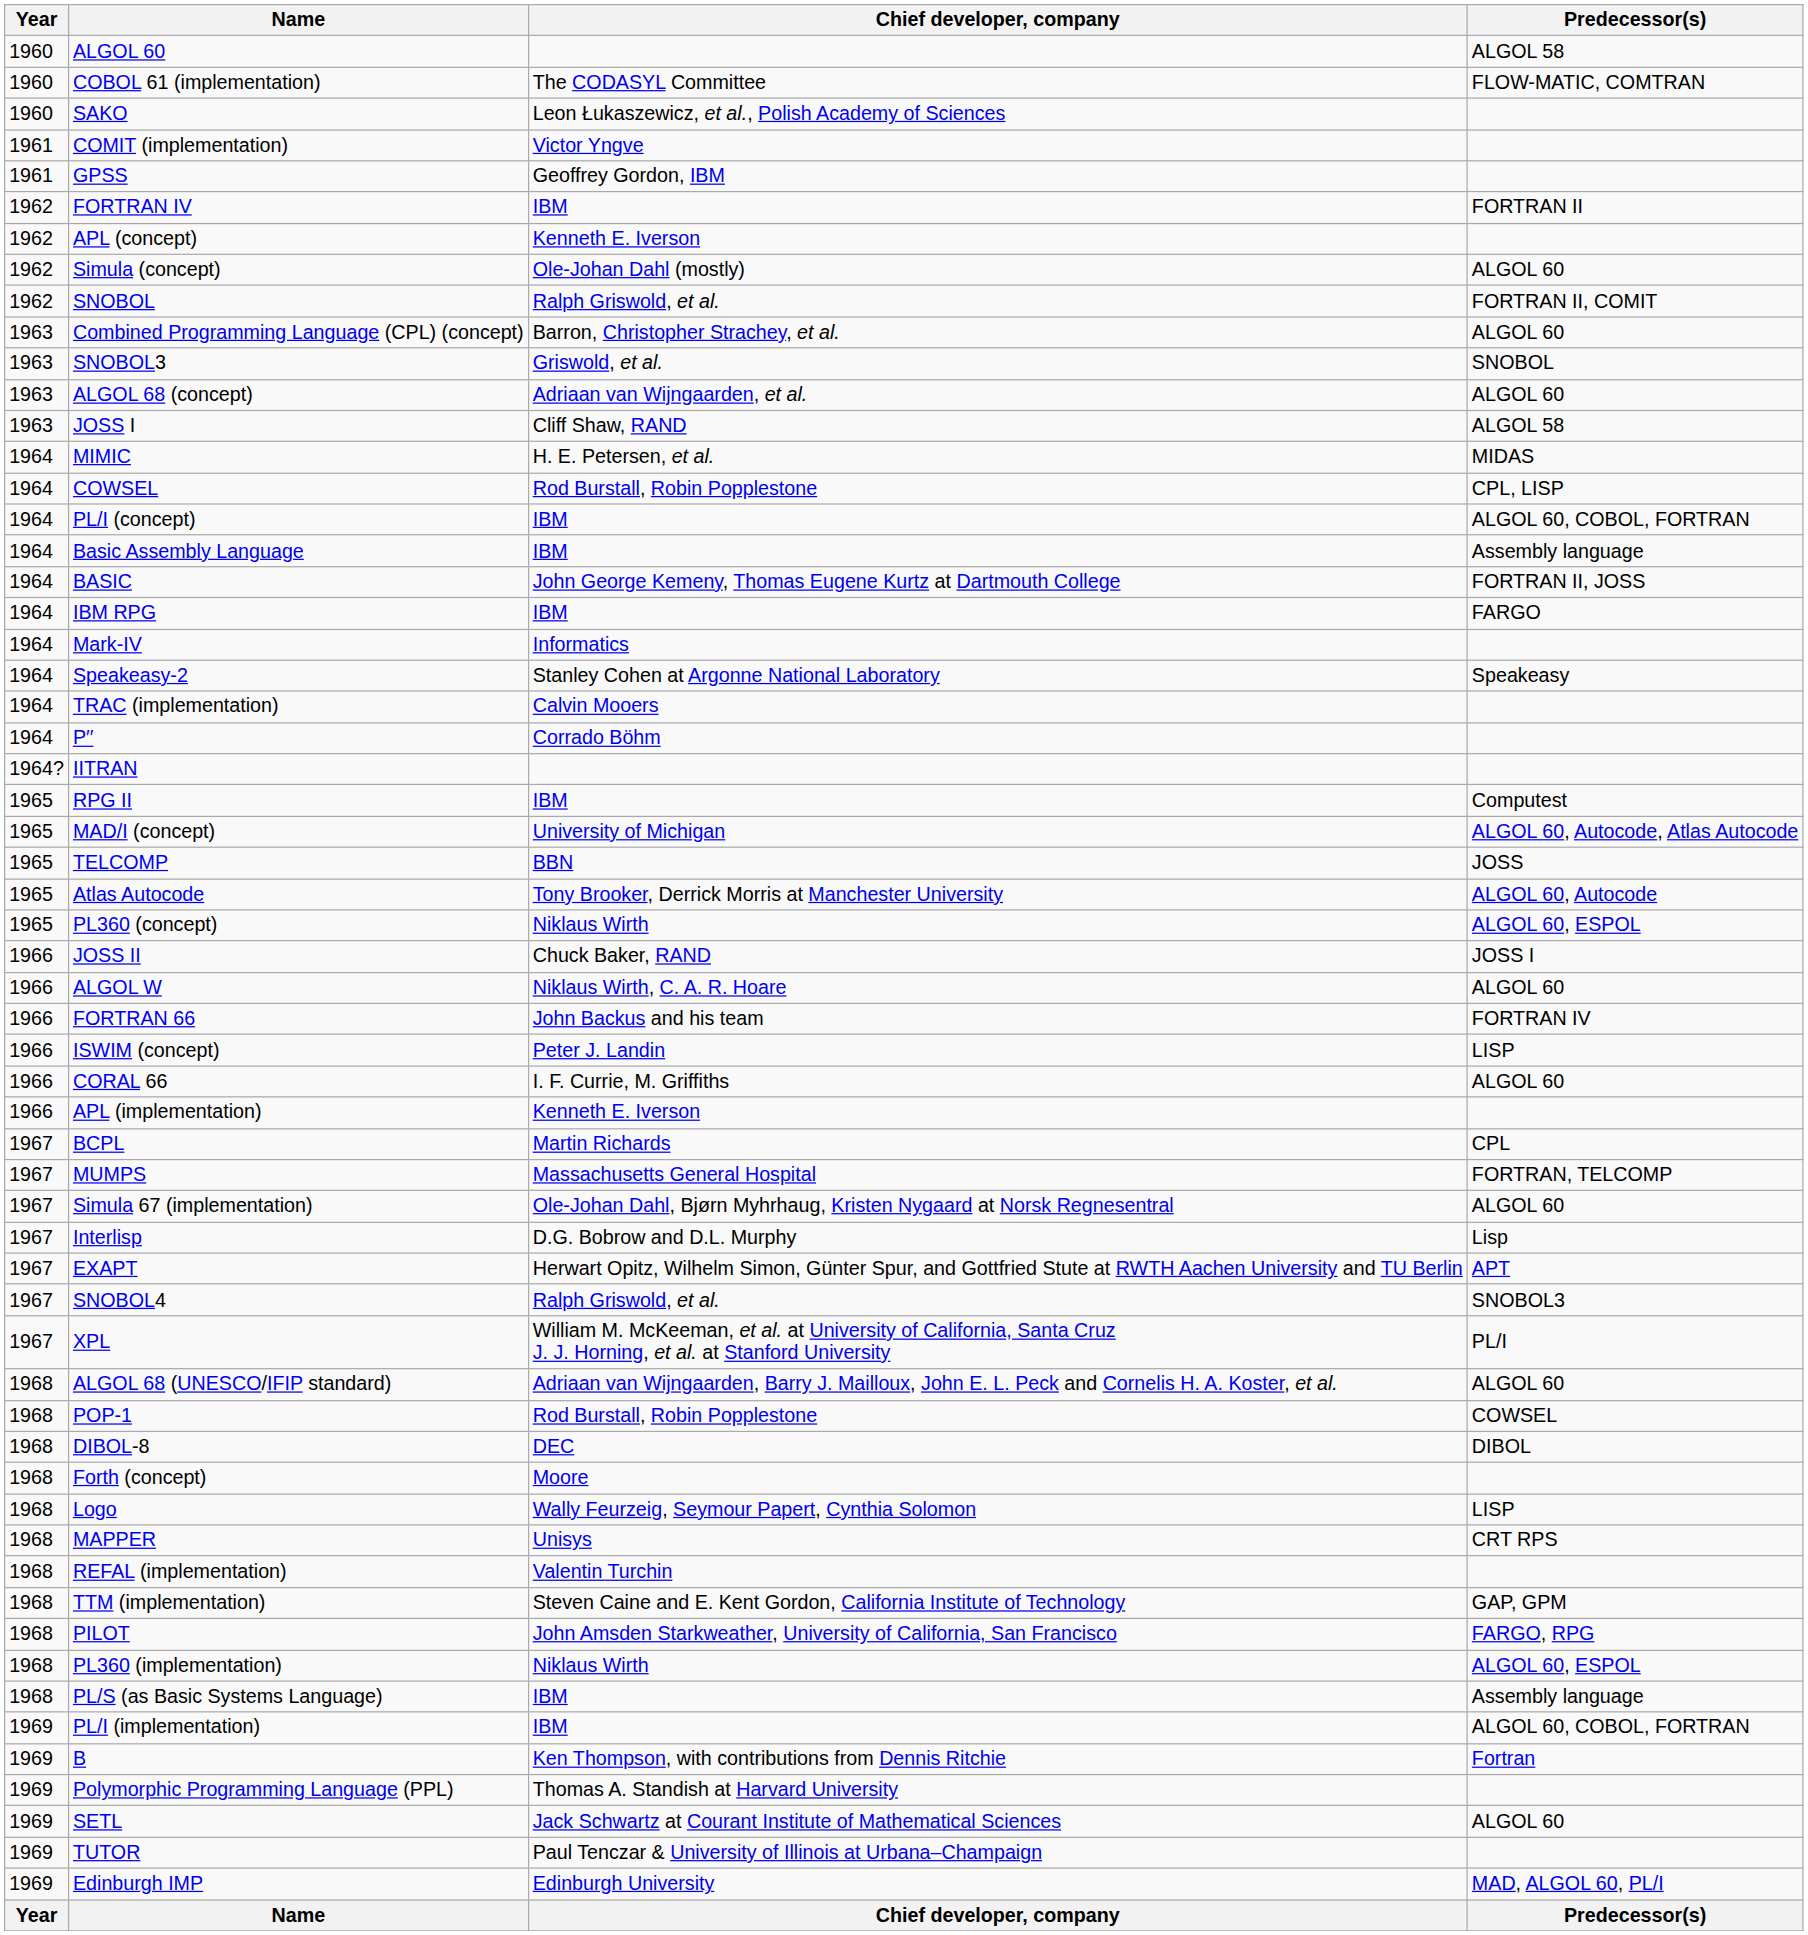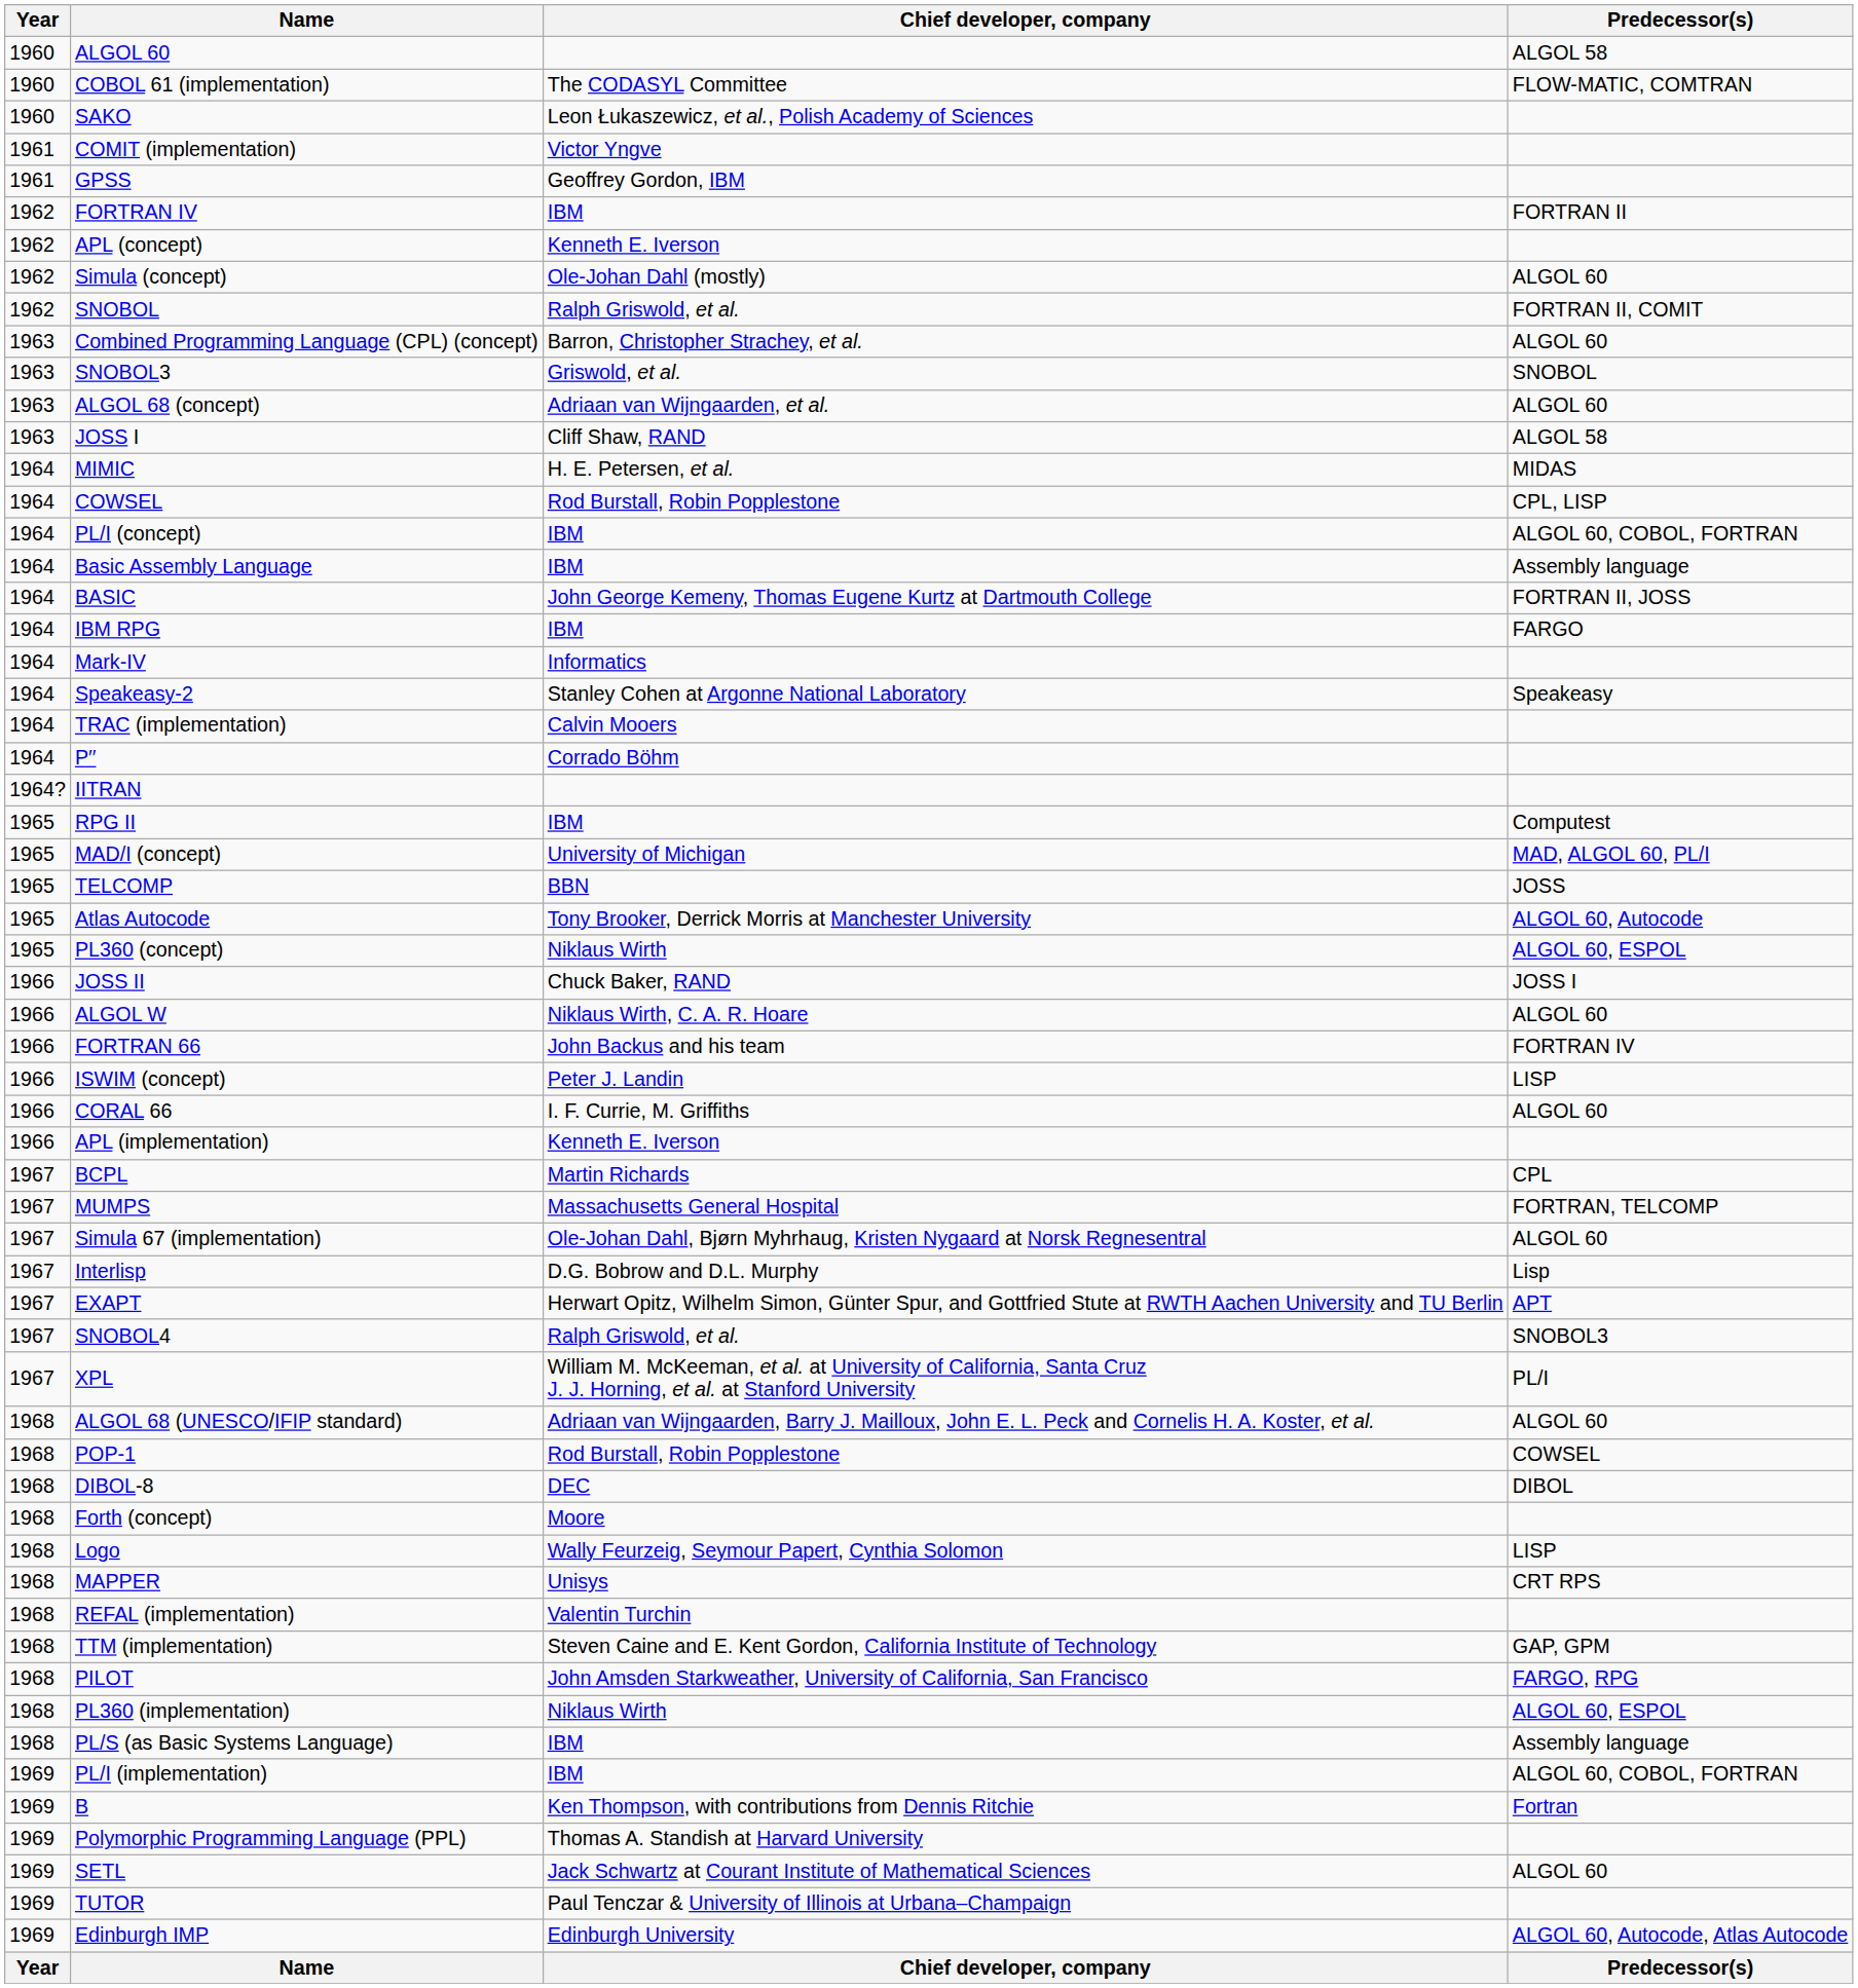 <table class="wikitable sortable">
 <tr>
 <th>Year</th>
 <th>Name</th>
 <th>Chief developer, company</th>
 <th>Predecessor(s)</th>
 </tr>
 <tr>
 <td>1960</td>
 <td><a href='#'>ALGOL 60</a></td>
 <td></td>
 <td>ALGOL 58</td>
 </tr>
 <tr>
 <td>1960</td>
 <td><a href='#'>COBOL</a> 61 (implementation)</td>
 <td>The <a href='#'>CODASYL</a> Committee</td>
 <td>FLOW-MATIC, COMTRAN</td>
 </tr>
 <tr>
 <td>1960</td>
 <td><a href='#'>SAKO</a></td>
 <td>Leon Łukaszewicz, <em>et al.</em>, <a href='#'>Polish Academy of Sciences</a></td>
 <td></td>
 </tr>
 <tr>
 <td>1961</td>
 <td><a href='#'>COMIT</a> (implementation)</td>
 <td><a href='#'>Victor Yngve</a></td>
 <td></td>
 </tr>
 <tr>
 <td>1961</td>
 <td><a href='#'>GPSS</a></td>
 <td>Geoffrey Gordon, <a href='#'>IBM</a></td>
 <td></td>
 </tr>
 <tr>
 <td>1962</td>
 <td><a href='#'>FORTRAN IV</a></td>
 <td><a href='#'>IBM</a></td>
 <td>FORTRAN II</td>
 </tr>
 <tr>
 <td>1962</td>
 <td><a href='#'>APL</a> (concept)</td>
 <td><a href='#'>Kenneth E. Iverson</a></td>
 <td></td>
 </tr>
 <tr>
 <td>1962</td>
 <td><a href='#'>Simula</a> (concept)</td>
 <td><a href='#'>Ole-Johan Dahl</a> (mostly)</td>
 <td>ALGOL 60</td>
 </tr>
 <tr>
 <td>1962</td>
 <td><a href='#'>SNOBOL</a></td>
 <td><a href='#'>Ralph Griswold</a>, <em>et al.</em></td>
 <td>FORTRAN II, COMIT</td>
 </tr>
 <tr>
 <td>1963</td>
 <td><a href='#'>Combined Programming Language</a> (CPL) (concept)</td>
 <td>Barron, <a href='#'>Christopher Strachey</a>, <em>et al.</em></td>
 <td>ALGOL 60</td>
 </tr>
 <tr>
 <td>1963</td>
 <td><a href='#'>SNOBOL</a>3</td>
 <td><a href='#'>Griswold</a>, <em>et al.</em></td>
 <td>SNOBOL</td>
 </tr>
 <tr>
 <td>1963</td>
 <td><a href='#'>ALGOL 68</a> (concept)</td>
 <td><a href='#'>Adriaan van Wijngaarden</a>, <em>et al.</em></td>
 <td>ALGOL 60</td>
 </tr>
 <tr>
 <td>1963</td>
 <td><a href='#'>JOSS</a> I</td>
 <td>Cliff Shaw, <a href='#'>RAND</a></td>
 <td>ALGOL 58</td>
 </tr>
 <tr>
 <td>1964</td>
 <td><a href='#'>MIMIC</a></td>
 <td>H. E. Petersen, <em>et al.</em></td>
 <td>MIDAS</td>
 </tr>
 <tr>
 <td>1964</td>
 <td><a href='#'>COWSEL</a></td>
 <td><a href='#'>Rod Burstall</a>, <a href='#'>Robin Popplestone</a></td>
 <td>CPL, LISP</td>
 </tr>
 <tr>
 <td>1964</td>
 <td><a href='#'>PL/I</a> (concept)</td>
 <td><a href='#'>IBM</a></td>
 <td>ALGOL 60, COBOL, FORTRAN</td>
 </tr>
 <tr>
 <td>1964</td>
 <td><a href='#'>Basic Assembly Language</a></td>
 <td><a href='#'>IBM</a></td>
 <td>Assembly language</td>
 </tr>
 <tr>
 <td>1964</td>
 <td><a href='#'>BASIC</a></td>
 <td><a href='#'>John George Kemeny</a>, <a href='#'>Thomas Eugene Kurtz</a> at <a href='#'>Dartmouth College</a></td>
 <td>FORTRAN II, JOSS</td>
 </tr>
 <tr>
 <td>1964</td>
 <td><a href='#'>IBM RPG</a></td>
 <td><a href='#'>IBM</a></td>
 <td>FARGO</td>
 </tr>
 <tr>
 <td>1964</td>
 <td><a href='#'>Mark-IV</a></td>
 <td><a href='#'>Informatics</a></td>
 <td></td>
 </tr>
 <tr>
 <td>1964</td>
 <td><a href='#'>Speakeasy-2</a></td>
 <td>Stanley Cohen at <a href='#'>Argonne National Laboratory</a></td>
 <td>Speakeasy</td>
 </tr>
 <tr>
 <td>1964</td>
 <td><a href='#'>TRAC</a> (implementation)</td>
 <td><a href='#'>Calvin Mooers</a></td>
 <td></td>
 </tr>
 <tr>
 <td>1964</td>
 <td><a href='#'>P′′</a></td>
 <td><a href='#'>Corrado Böhm</a></td>
 <td></td>
 </tr>
 <tr>
 <td>1964?</td>
 <td><a href='#'>IITRAN</a></td>
 <td></td>
 <td></td>
 </tr>
 <tr>
 <td>1965</td>
 <td><a href='#'>RPG II</a></td>
 <td><a href='#'>IBM</a></td>
 <td>Computest</td>
 </tr>
 <tr>
 <td>1965</td>
 <td><a href='#'>MAD/I</a> (concept)</td>
 <td><a href='#'>University of Michigan</a></td>
-<td><a href='#'>ALGOL 60</a>, <a href='#'>Autocode</a>, <a href='#'>Atlas Autocode</a></td>
+<td><a href='#'>MAD</a>, <a href='#'>ALGOL 60</a>, <a href='#'>PL/I</a></td>
 </tr>
 <tr>
 <td>1965</td>
 <td><a href='#'>TELCOMP</a></td>
 <td><a href='#'>BBN</a></td>
 <td>JOSS</td>
 </tr>
 <tr>
 <td>1965</td>
 <td><a href='#'>Atlas Autocode</a></td>
 <td><a href='#'>Tony Brooker</a>, Derrick Morris at <a href='#'>Manchester University</a></td>
 <td><a href='#'>ALGOL 60</a>, <a href='#'>Autocode</a></td>
 </tr>
 <tr>
 <td>1965</td>
 <td><a href='#'>PL360</a> (concept)</td>
 <td><a href='#'>Niklaus Wirth</a></td>
 <td><a href='#'>ALGOL 60</a>, <a href='#'>ESPOL</a></td>
 </tr>
 <tr>
 <td>1966</td>
 <td><a href='#'>JOSS II</a></td>
 <td>Chuck Baker, <a href='#'>RAND</a></td>
 <td>JOSS I</td>
 </tr>
 <tr>
 <td>1966</td>
 <td><a href='#'>ALGOL W</a></td>
 <td><a href='#'>Niklaus Wirth</a>, <a href='#'>C. A. R. Hoare</a></td>
 <td>ALGOL 60</td>
 </tr>
 <tr>
 <td>1966</td>
 <td><a href='#'>FORTRAN 66</a></td>
 <td><a href='#'>John Backus</a> and his team</td>
 <td>FORTRAN IV</td>
 </tr>
 <tr>
 <td>1966</td>
 <td><a href='#'>ISWIM</a> (concept)</td>
 <td><a href='#'>Peter J. Landin</a></td>
 <td>LISP</td>
 </tr>
 <tr>
 <td>1966</td>
 <td><a href='#'>CORAL</a> 66</td>
 <td>I. F. Currie, M. Griffiths</td>
 <td>ALGOL 60</td>
 </tr>
 <tr>
 <td>1966</td>
 <td><a href='#'>APL</a> (implementation)</td>
 <td><a href='#'>Kenneth E. Iverson</a></td>
 <td></td>
 </tr>
 <tr>
 <td>1967</td>
 <td><a href='#'>BCPL</a></td>
 <td><a href='#'>Martin Richards</a></td>
 <td>CPL</td>
 </tr>
 <tr>
 <td>1967</td>
 <td><a href='#'>MUMPS</a></td>
 <td><a href='#'>Massachusetts General Hospital</a></td>
 <td>FORTRAN, TELCOMP</td>
 </tr>
 <tr>
 <td>1967</td>
 <td><a href='#'>Simula</a> 67 (implementation)</td>
 <td><a href='#'>Ole-Johan Dahl</a>, Bjørn Myhrhaug, <a href='#'>Kristen Nygaard</a> at <a href='#'>Norsk Regnesentral</a></td>
 <td>ALGOL 60</td>
 </tr>
 <tr>
 <td>1967</td>
 <td><a href='#'>Interlisp</a></td>
 <td>D.G. Bobrow and D.L. Murphy</td>
 <td>Lisp</td>
 </tr>
 <tr>
 <td>1967</td>
 <td><a href='#'>EXAPT</a></td>
 <td>Herwart Opitz, Wilhelm Simon, Günter Spur, and Gottfried Stute at <a href='#'>RWTH Aachen University</a> and <a href='#'>TU Berlin</a></td>
 <td><a href='#'>APT</a></td>
 </tr>
 <tr>
 <td>1967</td>
 <td><a href='#'>SNOBOL</a>4</td>
 <td><a href='#'>Ralph Griswold</a>, <em>et al.</em></td>
 <td>SNOBOL3</td>
 </tr>
 <tr>
 <td>1967</td>
 <td><a href='#'>XPL</a></td>
 <td>William M. McKeeman, <em>et al.</em> at <a href='#'>University of California, Santa Cruz</a><br><a href='#'>J. J. Horning</a>, <em>et al.</em> at <a href='#'>Stanford University</a></td>
 <td>PL/I</td>
 </tr>
 <tr>
 <td>1968</td>
 <td><a href='#'>ALGOL 68</a> (<a href='#'>UNESCO</a>/<a href='#'>IFIP</a> standard)</td>
 <td><a href='#'>Adriaan van Wijngaarden</a>, <a href='#'>Barry J. Mailloux</a>, <a href='#'>John E. L. Peck</a> and <a href='#'>Cornelis H. A. Koster</a>, <em>et al.</em></td>
 <td>ALGOL 60</td>
 </tr>
 <tr>
 <td>1968</td>
 <td><a href='#'>POP-1</a></td>
 <td><a href='#'>Rod Burstall</a>, <a href='#'>Robin Popplestone</a></td>
 <td>COWSEL</td>
 </tr>
 <tr>
 <td>1968</td>
 <td><a href='#'>DIBOL</a>-8</td>
 <td><a href='#'>DEC</a></td>
 <td>DIBOL</td>
 </tr>
 <tr>
 <td>1968</td>
 <td><a href='#'>Forth</a> (concept)</td>
 <td><a href='#'>Moore</a></td>
 <td></td>
 </tr>
 <tr>
 <td>1968</td>
 <td><a href='#'>Logo</a></td>
 <td><a href='#'>Wally Feurzeig</a>, <a href='#'>Seymour Papert</a>, <a href='#'>Cynthia Solomon</a></td>
 <td>LISP</td>
 </tr>
 <tr>
 <td>1968</td>
 <td><a href='#'>MAPPER</a></td>
 <td><a href='#'>Unisys</a></td>
 <td>CRT RPS</td>
 </tr>
 <tr>
 <td>1968</td>
 <td><a href='#'>REFAL</a> (implementation)</td>
 <td><a href='#'>Valentin Turchin</a></td>
 <td></td>
 </tr>
 <tr>
 <td>1968</td>
 <td><a href='#'>TTM</a> (implementation)</td>
 <td>Steven Caine and E. Kent Gordon, <a href='#'>California Institute of Technology</a></td>
 <td>GAP, GPM</td>
 </tr>
 <tr>
 <td>1968</td>
 <td><a href='#'>PILOT</a></td>
 <td><a href='#'>John Amsden Starkweather</a>, <a href='#'>University of California, San Francisco</a></td>
 <td><a href='#'>FARGO</a>, <a href='#'>RPG</a></td>
 </tr>
 <tr>
 <td>1968</td>
 <td><a href='#'>PL360</a> (implementation)</td>
 <td><a href='#'>Niklaus Wirth</a></td>
 <td><a href='#'>ALGOL 60</a>, <a href='#'>ESPOL</a></td>
 </tr>
 <tr>
 <td>1968</td>
 <td><a href='#'>PL/S</a> (as Basic Systems Language)</td>
 <td><a href='#'>IBM</a></td>
 <td>Assembly language</td>
 </tr>
 <tr>
 <td>1969</td>
 <td><a href='#'>PL/I</a> (implementation)</td>
 <td><a href='#'>IBM</a></td>
 <td>ALGOL 60, COBOL, FORTRAN</td>
 </tr>
 <tr>
 <td>1969</td>
 <td><a href='#'>B</a></td>
 <td><a href='#'>Ken Thompson</a>, with contributions from <a href='#'>Dennis Ritchie</a></td>
 <td><a href='#'>Fortran</a></td>
 </tr>
 <tr>
 <td>1969</td>
 <td><a href='#'>Polymorphic Programming Language</a> (PPL)</td>
 <td>Thomas A. Standish at <a href='#'>Harvard University</a></td>
 <td></td>
 </tr>
 <tr>
 <td>1969</td>
 <td><a href='#'>SETL</a></td>
 <td><a href='#'>Jack Schwartz</a> at <a href='#'>Courant Institute of Mathematical Sciences</a></td>
 <td>ALGOL 60</td>
 </tr>
 <tr>
 <td>1969</td>
 <td><a href='#'>TUTOR</a></td>
 <td>Paul Tenczar & <a href='#'>University of Illinois at Urbana–Champaign</a></td>
 <td></td>
 </tr>
 <tr>
 <td>1969</td>
 <td><a href='#'>Edinburgh IMP</a></td>
 <td><a href='#'>Edinburgh University</a></td>
-<td><a href='#'>MAD</a>, <a href='#'>ALGOL 60</a>, <a href='#'>PL/I</a></td>
+<td><a href='#'>ALGOL 60</a>, <a href='#'>Autocode</a>, <a href='#'>Atlas Autocode</a></td>
 </tr>
 <tr class="sortbottom">
 <th>Year</th>
 <th>Name</th>
 <th>Chief developer, company</th>
 <th>Predecessor(s)</th>
 </tr>
 </table>
